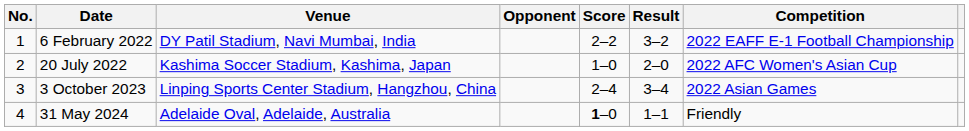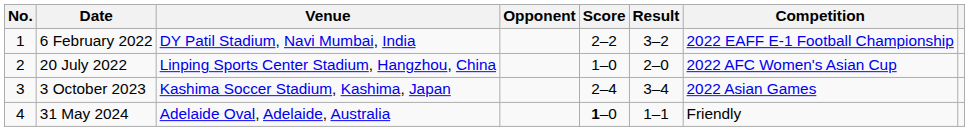 <table class="wikitable sortable">
 <tr>
 <th scope="col">No.</th>
 <th scope="col">Date</th>
 <th scope="col">Venue</th>
 <th scope="col">Opponent</th>
 <th scope="col">Score</th>
 <th scope="col">Result</th>
 <th scope="col">Competition</th>
 <th scope="col" class="unsortable"></th>
 </tr>
 <tr>
 <td align=center>1</td>
 <td>6 February 2022</td>
 <td><a href='#'>DY Patil Stadium</a>, <a href='#'>Navi Mumbai</a>, <a href='#'>India</a></td>
 <td></td>
 <td align=center>2–2</td>
 <td align=center>3–2</td>
 <td><a href='#'>2022 EAFF E-1 Football Championship</a></td>
 <td></td>
 </tr>
 <tr>
 <td align=center>2</td>
 <td>20 July 2022</td>
-<td><a href='#'>Kashima Soccer Stadium</a>, <a href='#'>Kashima</a>, <a href='#'>Japan</a></td>
+<td><a href='#'>Linping Sports Center Stadium</a>, <a href='#'>Hangzhou</a>, <a href='#'>China</a></td>
 <td></td>
 <td align=center>1–0</td>
 <td align=center>2–0</td>
 <td><a href='#'>2022 AFC Women's Asian Cup</a></td>
 <td></td>
 </tr>
 <tr>
 <td align=center>3</td>
 <td>3 October 2023</td>
-<td><a href='#'>Linping Sports Center Stadium</a>, <a href='#'>Hangzhou</a>, <a href='#'>China</a></td>
+<td><a href='#'>Kashima Soccer Stadium</a>, <a href='#'>Kashima</a>, <a href='#'>Japan</a></td>
 <td></td>
 <td align=center>2–4</td>
 <td align=center>3–4</td>
 <td><a href='#'>2022 Asian Games</a></td>
 <td></td>
 </tr>
 <tr>
 <td align=center>4</td>
 <td>31 May 2024</td>
 <td><a href='#'>Adelaide Oval</a>, <a href='#'>Adelaide</a>, <a href='#'>Australia</a></td>
 <td></td>
 <td align=center><strong>1</strong>–0</td>
 <td align=center>1–1</td>
 <td>Friendly</td>
 </tr>
 </table>
